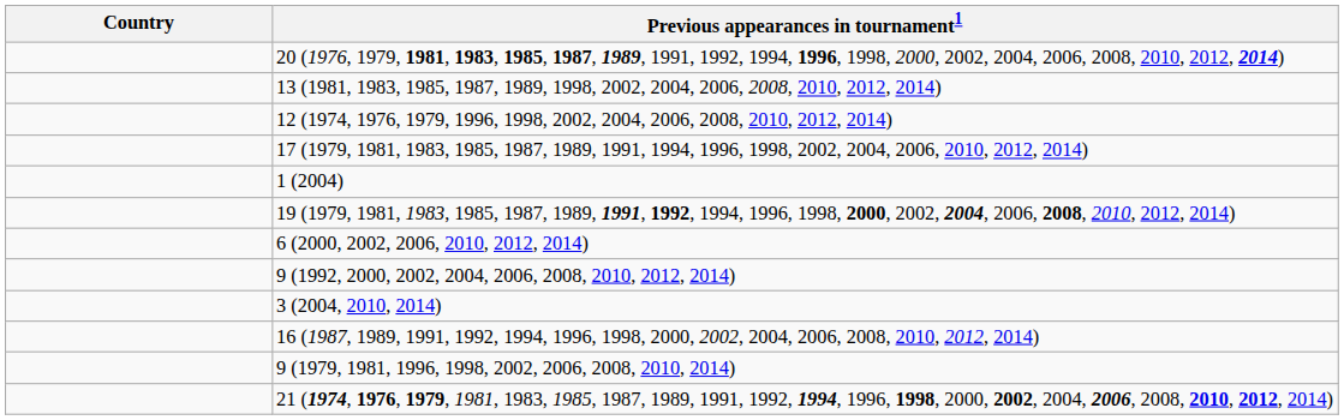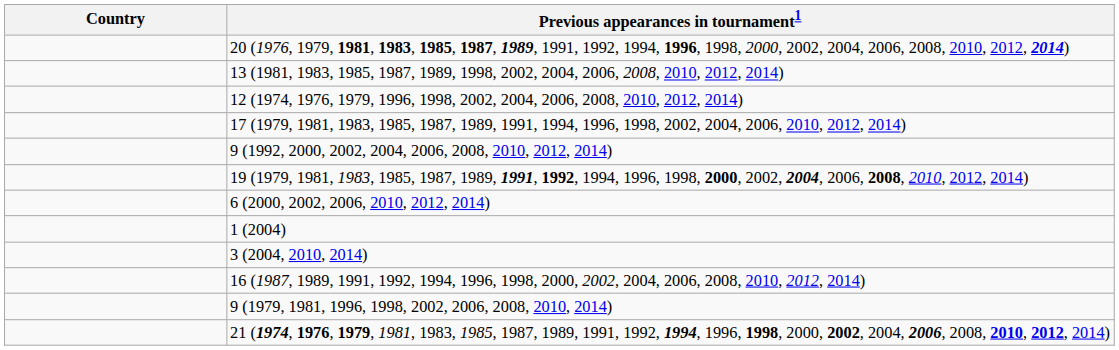 <table class="wikitable sortable">
 <tr>
 <th width=20%>Country</th>
 <th width=80%>Previous appearances in tournament<sup><strong><a href='#'>1</a></strong></sup></th>
 </tr>
 <tr>
 <td></td>
 <td>20 (<em>1976</em>, 1979, <strong>1981</strong>, <strong>1983</strong>, <strong>1985</strong>, <strong>1987</strong>, <strong><em>1989</em></strong>, 1991, 1992, 1994, <strong>1996</strong>, 1998, <em>2000</em>, 2002, 2004, 2006, 2008, <a href='#'>2010</a>, <a href='#'>2012</a>, <strong><em><a href='#'>2014</a></em></strong>)</td>
 </tr>
 <tr>
 <td></td>
 <td>13 (1981, 1983, 1985, 1987, 1989, 1998, 2002, 2004, 2006, <em>2008</em>, <a href='#'>2010</a>, <a href='#'>2012</a>, <a href='#'>2014</a>)</td>
 </tr>
 <tr>
 <td></td>
 <td>12 (1974, 1976, 1979, 1996, 1998, 2002, 2004, 2006, 2008, <a href='#'>2010</a>, <a href='#'>2012</a>, <a href='#'>2014</a>)</td>
 </tr>
 <tr>
 <td></td>
 <td>17 (1979, 1981, 1983, 1985, 1987, 1989, 1991, 1994, 1996, 1998, 2002, 2004, 2006, <a href='#'>2010</a>, <a href='#'>2012</a>, <a href='#'>2014</a>)</td>
 </tr>
 <tr>
 <td></td>
-<td>1 (2004)</td>
+<td>9 (1992, 2000, 2002, 2004, 2006, 2008, <a href='#'>2010</a>, <a href='#'>2012</a>, <a href='#'>2014</a>)</td>
 </tr>
 <tr>
 <td></td>
 <td>19 (1979, 1981, <em>1983</em>, 1985, 1987, 1989, <strong><em>1991</em></strong>, <strong>1992</strong>, 1994, 1996, 1998, <strong>2000</strong>, 2002, <strong><em>2004</em></strong>, 2006, <strong>2008</strong>, <em><a href='#'>2010</a></em>, <a href='#'>2012</a>, <a href='#'>2014</a>)</td>
 </tr>
 <tr>
 <td></td>
 <td>6 (2000, 2002, 2006, <a href='#'>2010</a>, <a href='#'>2012</a>, <a href='#'>2014</a>)</td>
 </tr>
 <tr>
 <td></td>
-<td>9 (1992, 2000, 2002, 2004, 2006, 2008, <a href='#'>2010</a>, <a href='#'>2012</a>, <a href='#'>2014</a>)</td>
+<td>1 (2004)</td>
 </tr>
 <tr>
 <td></td>
 <td>3 (2004, <a href='#'>2010</a>, <a href='#'>2014</a>)</td>
 </tr>
 <tr>
 <td></td>
 <td>16 (<em>1987</em>, 1989, 1991, 1992, 1994, 1996, 1998, 2000, <em>2002</em>, 2004, 2006, 2008, <a href='#'>2010</a>, <em><a href='#'>2012</a></em>, <a href='#'>2014</a>)</td>
 </tr>
 <tr>
 <td></td>
 <td>9 (1979, 1981, 1996, 1998, 2002, 2006, 2008, <a href='#'>2010</a>, <a href='#'>2014</a>)</td>
 </tr>
 <tr>
 <td></td>
 <td>21 (<strong><em>1974</em></strong>, <strong>1976</strong>, <strong>1979</strong>, <em>1981</em>, 1983, <em>1985</em>, 1987, 1989, 1991, 1992, <strong><em>1994</em></strong>, 1996, <strong>1998</strong>, 2000, <strong>2002</strong>, 2004, <strong><em>2006</em></strong>, 2008, <strong><a href='#'>2010</a></strong>, <strong><a href='#'>2012</a></strong>, <a href='#'>2014</a>)</td>
 </tr>
 </table>
